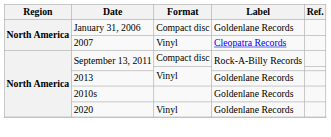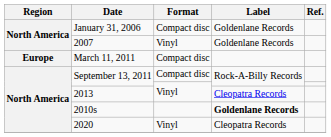 <table class="wikitable plainrowheaders">
 <tr>
 <th scope="col">Region</th>
 <th scope="col">Date</th>
 <th scope="col">Format</th>
 <th scope="col">Label</th>
 <th scope="col">Ref.</th>
 </tr>
 <tr>
 <th scope="row" rowspan="2">North America</th>
 <td>January 31, 2006</td>
 <td>Compact disc</td>
 <td>Goldenlane Records</td>
 <td></td>
 </tr>
 <tr>
 <td>2007</td>
 <td>Vinyl</td>
-<td><a href='#'>Cleopatra Records</a></td>
+<td>Goldenlane Records</td>
+<td></td>
+</tr>
+<tr>
+<th scope="row">Europe</th>
+<td>March 11, 2011</td>
+<td>Compact disc</td>
+<td></td>
 <td></td>
 </tr>
 <tr>
 <th scope="row" rowspan="5">North America</th>
 <td rowspan="2">September 13, 2011</td>
 <td>Compact disc</td>
 <td rowspan="2">Rock-A-Billy Records</td>
 <td></td>
 </tr>
 <tr>
 <td rowspan="2">Vinyl</td>
 <td></td>
 </tr>
 <tr>
 <td>2013</td>
-<td>Goldenlane Records</td>
+<td><a href='#'>Cleopatra Records</a></td>
 <td></td>
 </tr>
 <tr>
 <td>2010s</td>
 <td></td>
-<td>Goldenlane Records</td>
+<td><strong>Goldenlane Records</strong></td>
 <td></td>
 </tr>
 <tr>
 <td>2020</td>
 <td>Vinyl</td>
-<td>Goldenlane Records</td>
+<td>Cleopatra Records</td>
 <td></td>
 </tr>
 <tr>
 </tr>
 </table>
